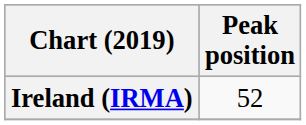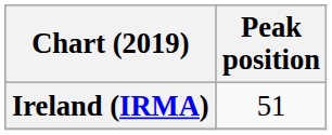 <table class="wikitable sortable plainrowheaders" style="text-align:center">
 <tr>
 <th scope="col">Chart (2019)</th>
 <th scope="col">Peak<br>position</th>
 </tr>
 <tr>
 <th scope="row">Ireland (<a href='#'>IRMA</a>)</th>
-<td>52</td>
+<td>51</td>
 </tr>
 <tr>
 </tr>
 </table>
